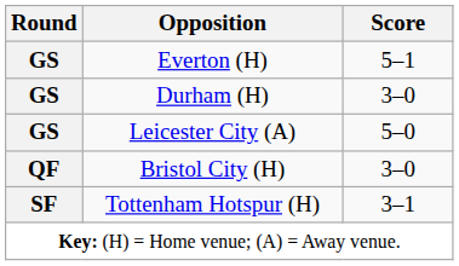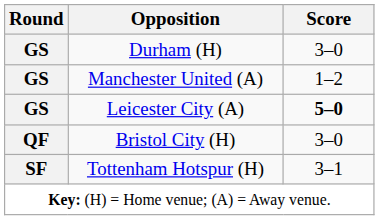 <table class="wikitable plainrowheaders" style="text-align:center;margin:0">
 <tr>
 <th scope="col" style="width:25px">Round</th>
 <th scope="col" style="width:175px">Opposition</th>
 <th scope="col" style="width:70px">Score</th>
 </tr>
 <tr>
 <th scope=row style="text-align:center">GS</th>
-<td><a href='#'>Everton</a> (H)</td>
-<td>5–1</td>
-</tr>
-<tr>
-<th scope=row style="text-align:center">GS</th>
 <td><a href='#'>Durham</a> (H)</td>
 <td>3–0</td>
 </tr>
 <tr>
 <th scope=row style="text-align:center">GS</th>
+<td><a href='#'>Manchester United</a> (A)</td>
+<td>1–2</td>
+</tr>
+<tr>
+<th scope=row style="text-align:center">GS</th>
 <td><a href='#'>Leicester City</a> (A)</td>
-<td>5–0</td>
+<td><strong>5–0</strong></td>
 </tr>
 <tr>
 <th scope=row style="text-align:center">QF</th>
 <td><a href='#'>Bristol City</a> (H)</td>
 <td>3–0</td>
 </tr>
 <tr>
 <th scope=row style="text-align:center">SF</th>
 <td><a href='#'>Tottenham Hotspur</a> (H)</td>
 <td>3–1</td>
 </tr>
 <tr>
 <td colspan="3" style="background:white;"><small><strong>Key:</strong> (H) = Home venue; (A) = Away venue.</small></td>
 </tr>
 </table>
